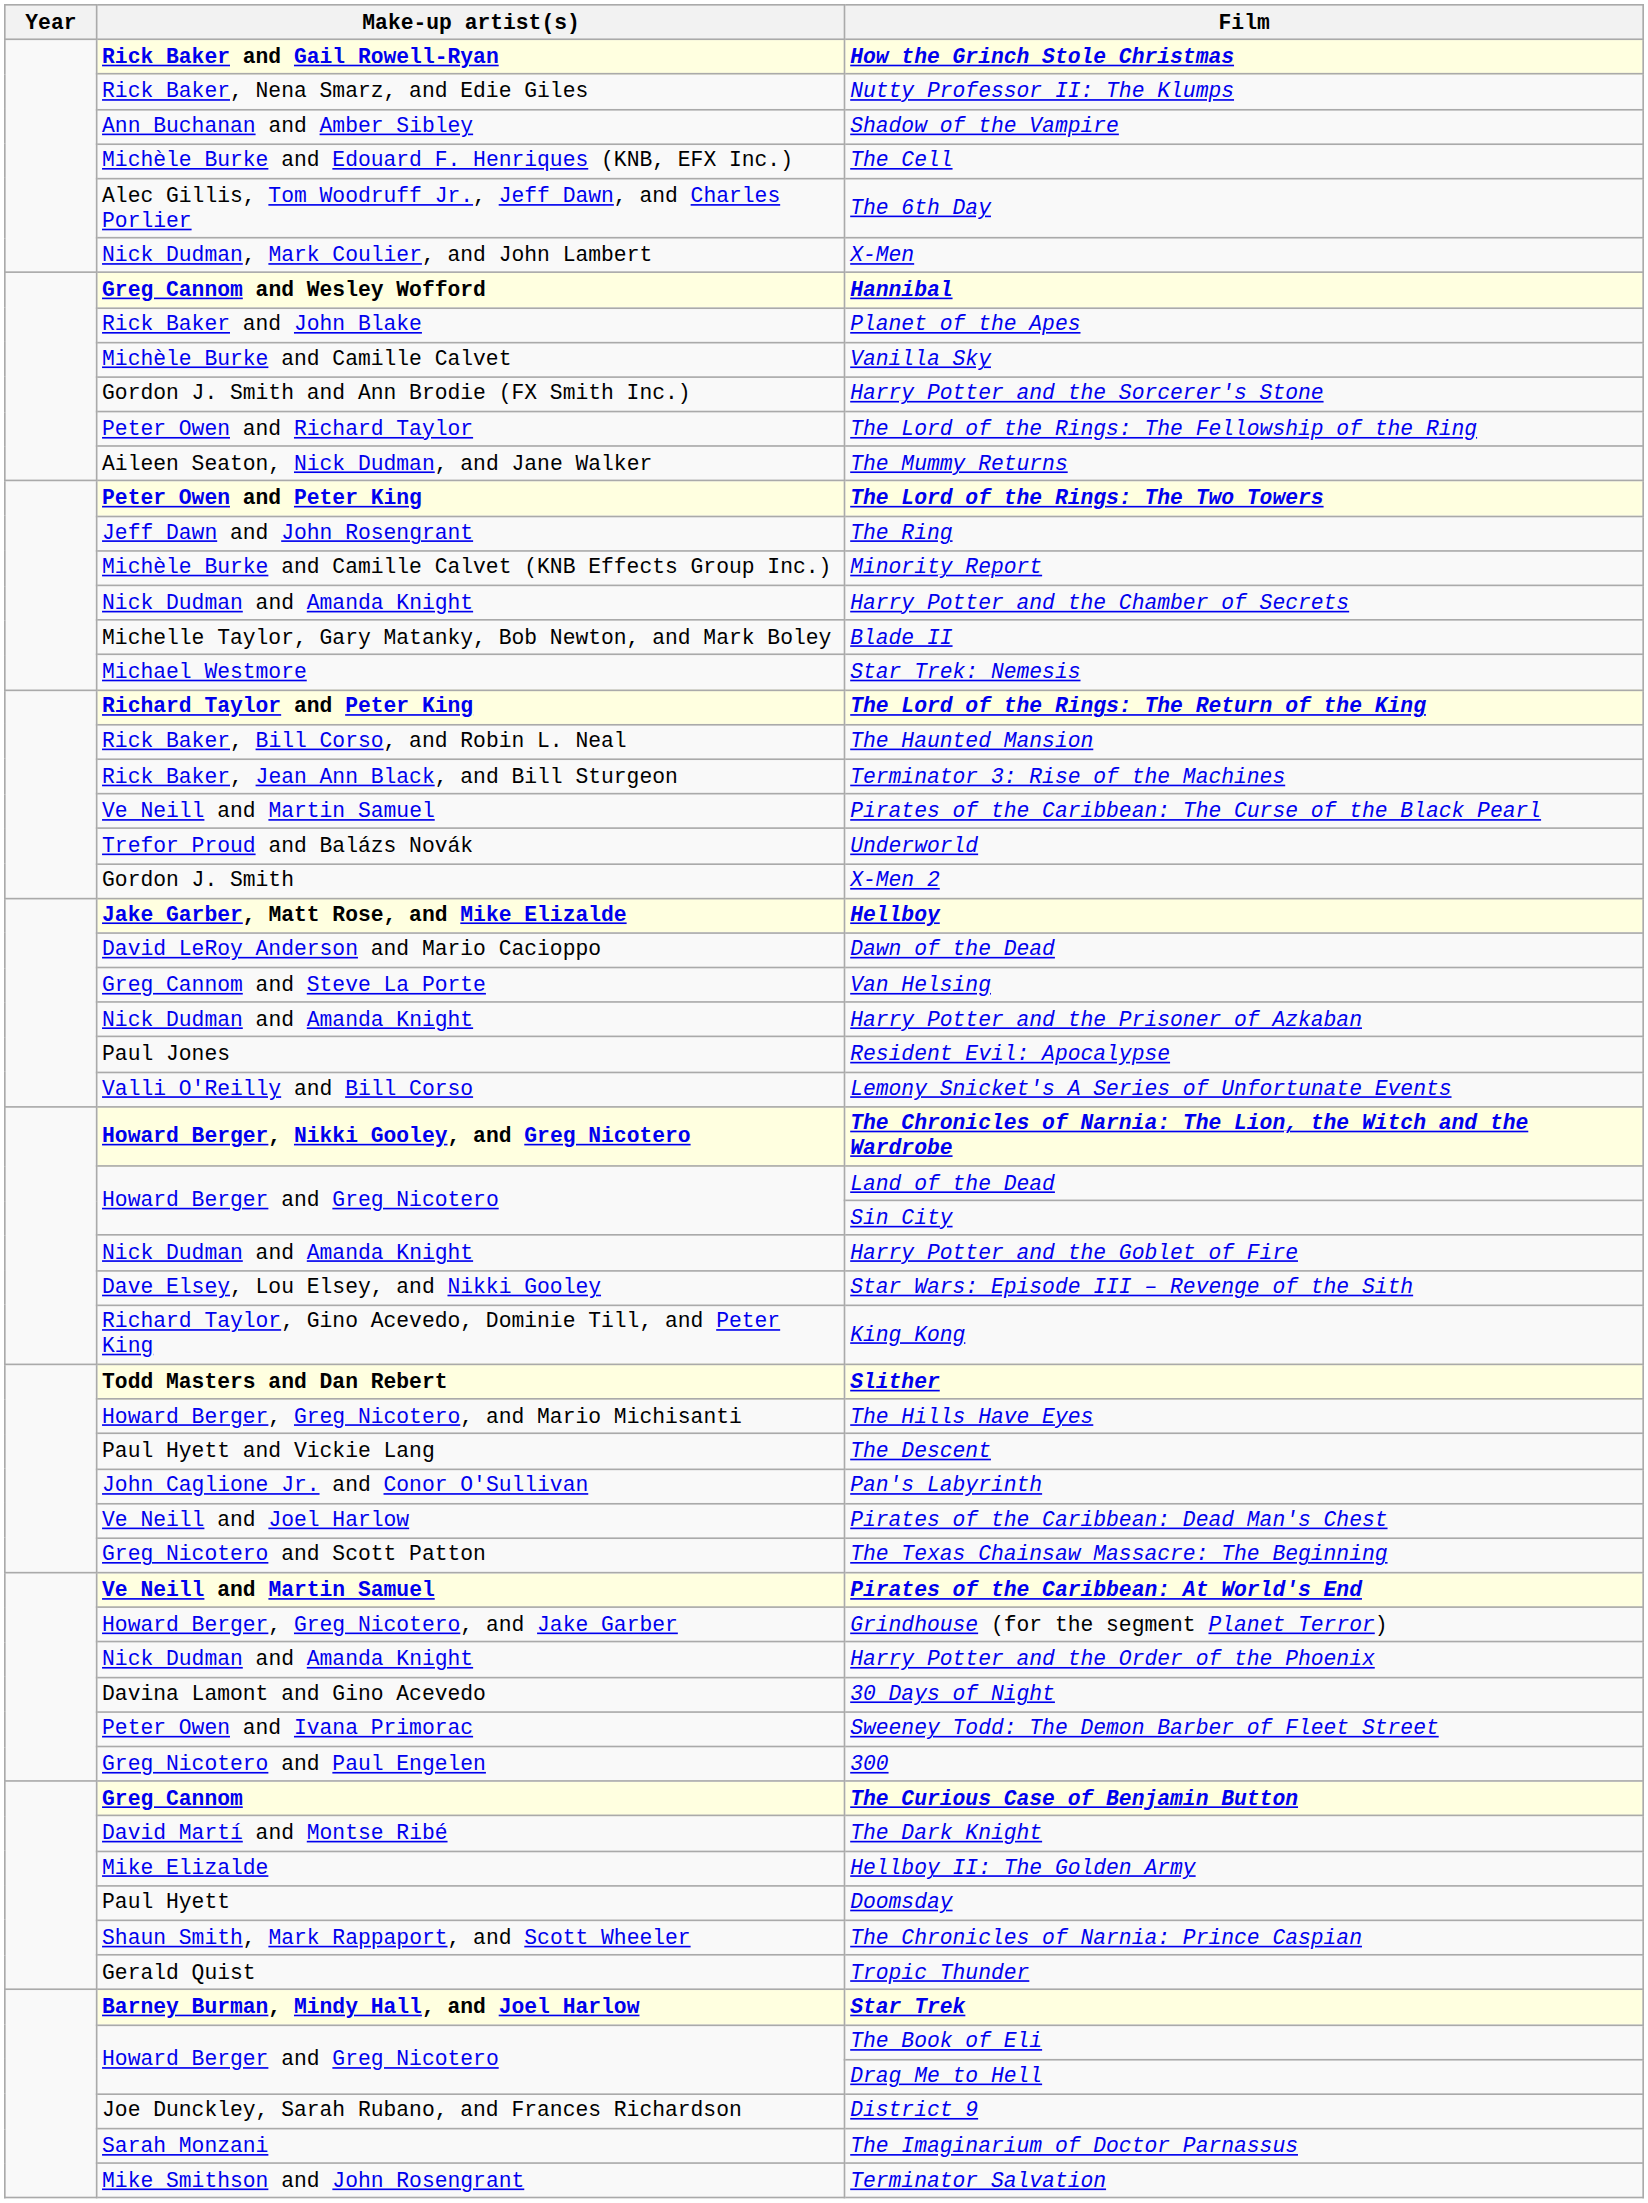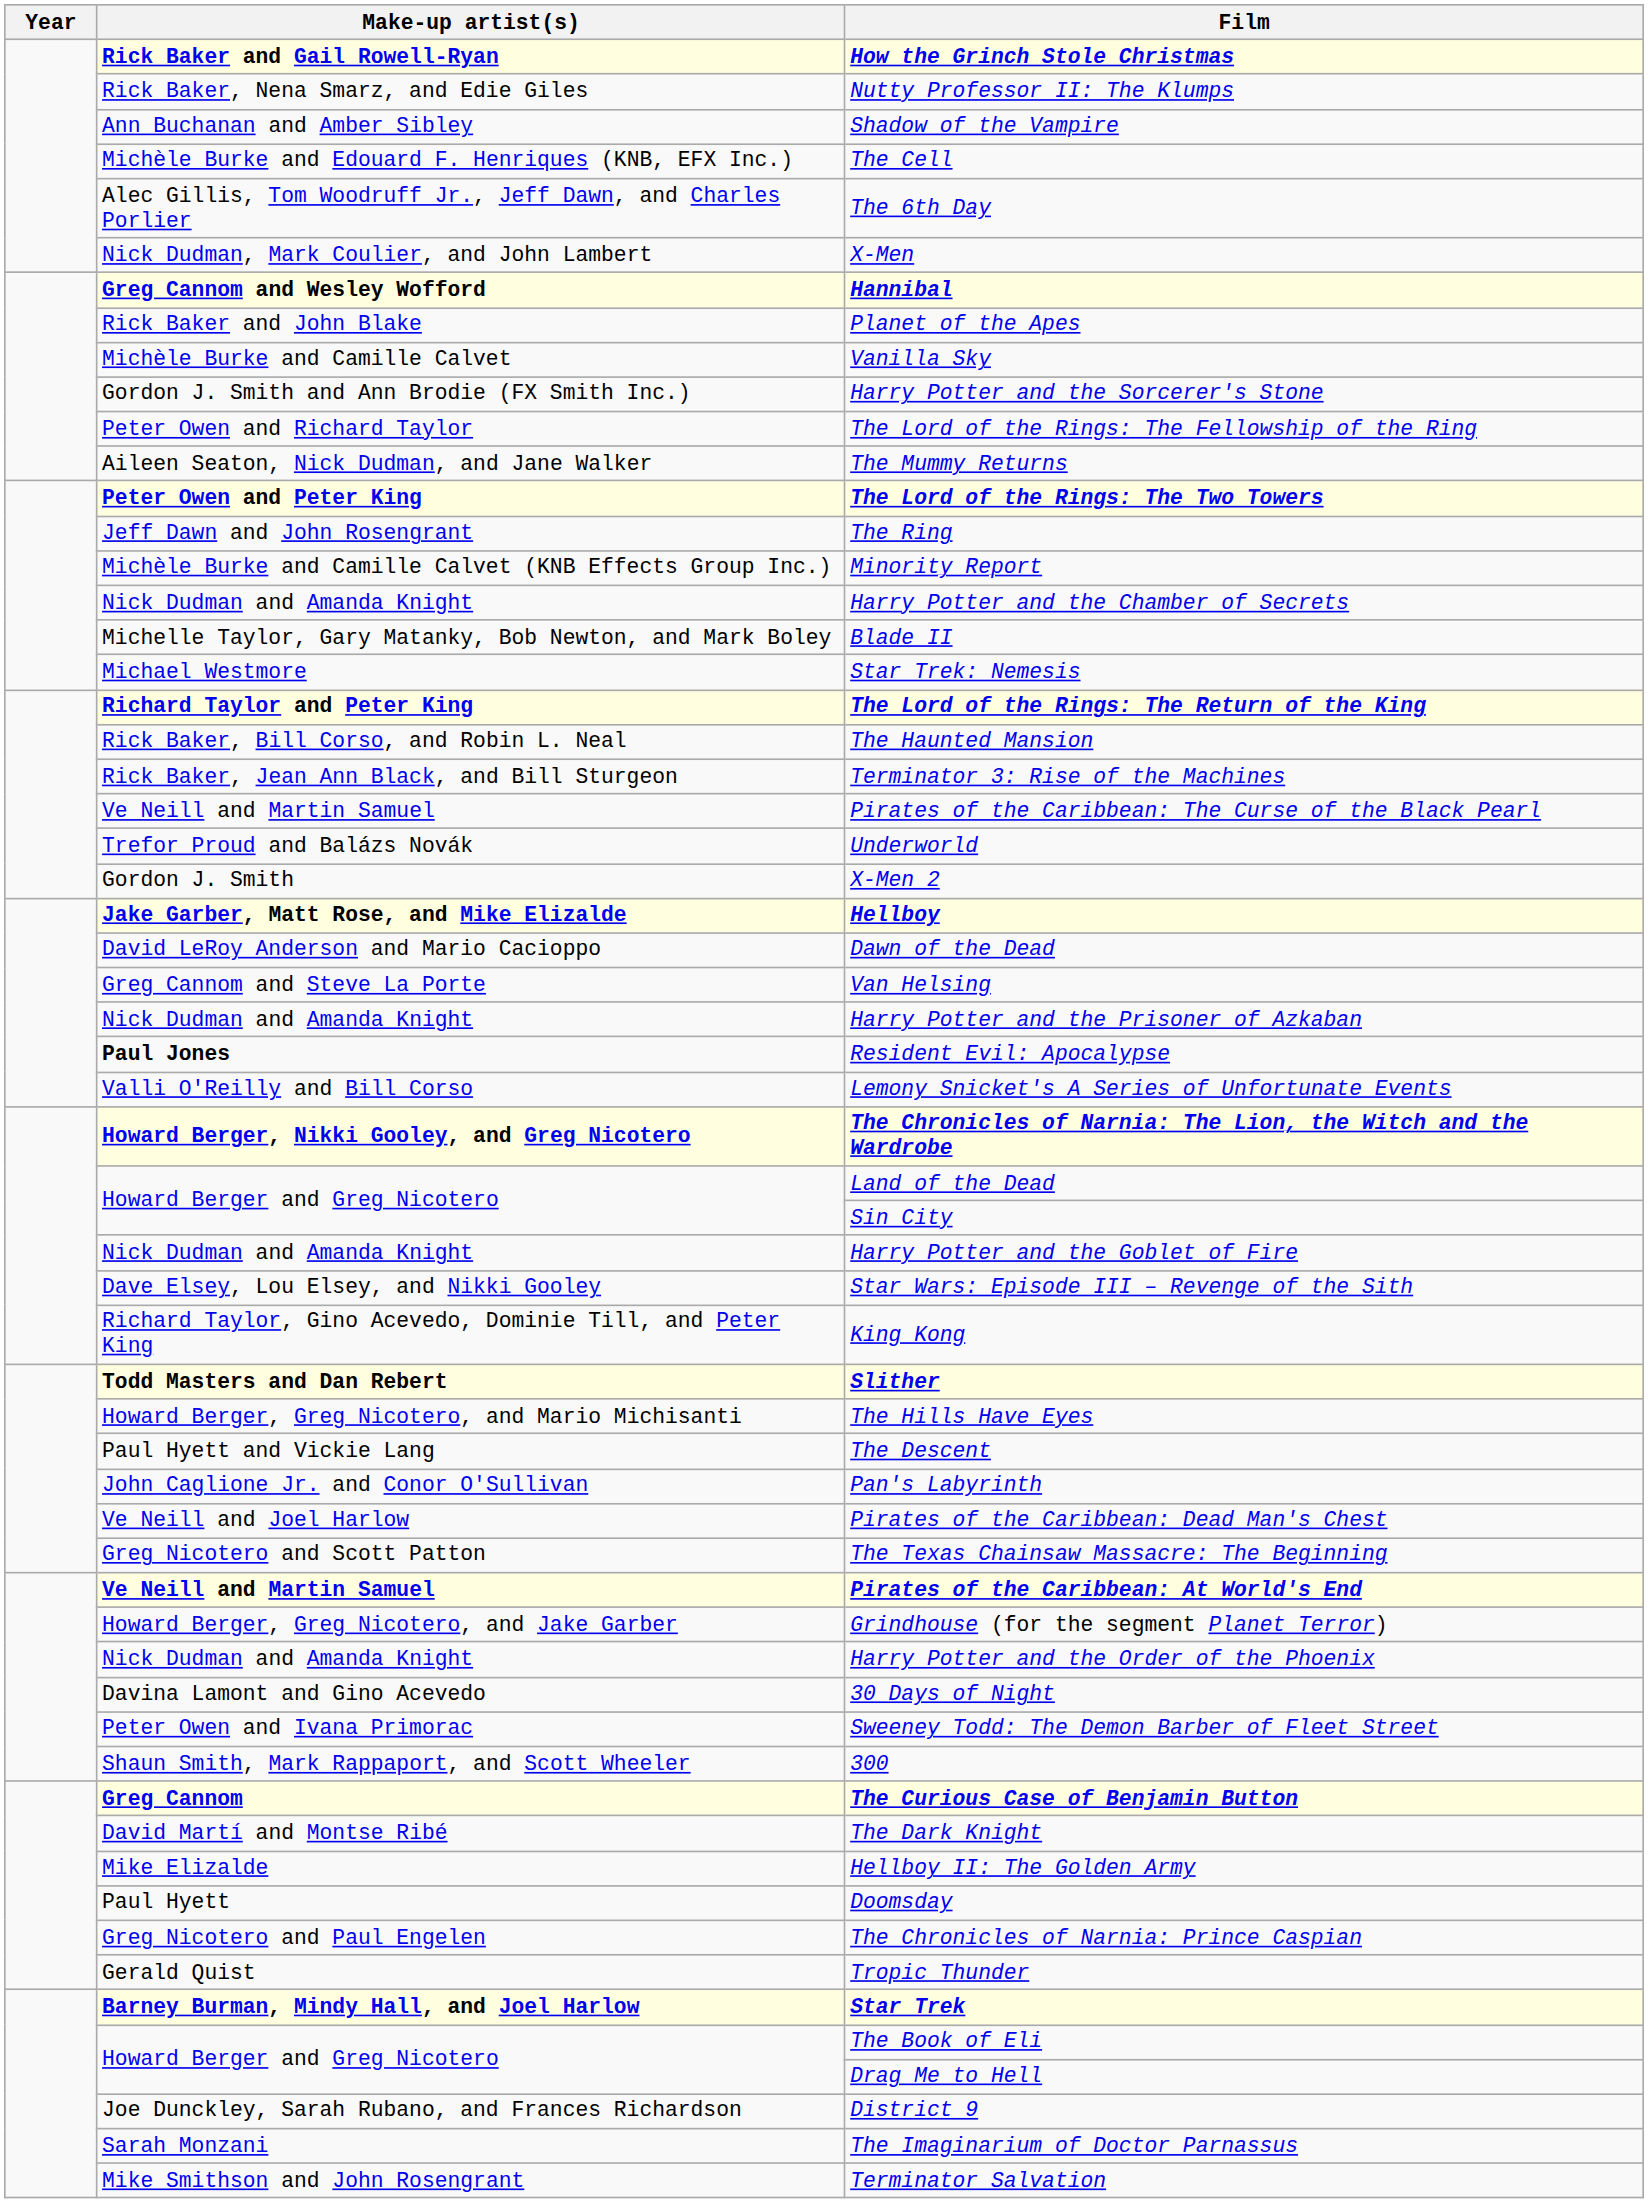 <table class="wikitable" width="1000px" border="1" cellpadding="5" cellspacing="0" align="centre">
 <tr>
 <th width="50px">Year</th>
 <th width="450px">Make-up artist(s)</th>
 <th>Film</th>
 </tr>
 <tr>
 <td rowspan=6></td>
 <td style="background:lightyellow"><strong><a href='#'>Rick Baker</a> and <a href='#'>Gail Rowell-Ryan</a></strong></td>
 <td style="background:lightyellow"><strong><em><a href='#'>How the Grinch Stole Christmas</a></em></strong></td>
 </tr>
 <tr>
 <td><a href='#'>Rick Baker</a>, Nena Smarz, and Edie Giles</td>
 <td><em><a href='#'>Nutty Professor II: The Klumps</a></em></td>
 </tr>
 <tr>
 <td><a href='#'>Ann Buchanan</a> and <a href='#'>Amber Sibley</a></td>
 <td><em><a href='#'>Shadow of the Vampire</a></em></td>
 </tr>
 <tr>
 <td><a href='#'>Michèle Burke</a> and <a href='#'>Edouard F. Henriques</a> (KNB, EFX Inc.)</td>
 <td><em><a href='#'>The Cell</a></em></td>
 </tr>
 <tr>
 <td>Alec Gillis, <a href='#'>Tom Woodruff Jr.</a>, <a href='#'>Jeff Dawn</a>, and <a href='#'>Charles Porlier</a></td>
 <td><em><a href='#'>The 6th Day</a></em></td>
 </tr>
 <tr>
 <td><a href='#'>Nick Dudman</a>, <a href='#'>Mark Coulier</a>, and John Lambert</td>
 <td><em><a href='#'>X-Men</a></em></td>
 </tr>
 <tr>
 <td rowspan=6></td>
 <td style="background:lightyellow"><strong><a href='#'>Greg Cannom</a> and Wesley Wofford</strong></td>
 <td style="background:lightyellow"><strong><em><a href='#'>Hannibal</a></em></strong></td>
 </tr>
 <tr>
 <td><a href='#'>Rick Baker</a> and <a href='#'>John Blake</a></td>
 <td><em><a href='#'>Planet of the Apes</a></em></td>
 </tr>
 <tr>
 <td><a href='#'>Michèle Burke</a> and Camille Calvet</td>
 <td><em><a href='#'>Vanilla Sky</a></em></td>
 </tr>
 <tr>
 <td>Gordon J. Smith and Ann Brodie (FX Smith Inc.)</td>
 <td><em><a href='#'>Harry Potter and the Sorcerer's Stone</a></em></td>
 </tr>
 <tr>
 <td><a href='#'>Peter Owen</a> and <a href='#'>Richard Taylor</a></td>
 <td><em><a href='#'>The Lord of the Rings: The Fellowship of the Ring</a></em></td>
 </tr>
 <tr>
 <td>Aileen Seaton, <a href='#'>Nick Dudman</a>, and Jane Walker</td>
 <td><em><a href='#'>The Mummy Returns</a></em></td>
 </tr>
 <tr>
 <td rowspan=6></td>
 <td style="background:lightyellow"><strong><a href='#'>Peter Owen</a> and <a href='#'>Peter King</a></strong></td>
 <td style="background:lightyellow"><strong><em><a href='#'>The Lord of the Rings: The Two Towers</a></em></strong></td>
 </tr>
 <tr>
 <td><a href='#'>Jeff Dawn</a> and <a href='#'>John Rosengrant</a></td>
 <td><em><a href='#'>The Ring</a></em></td>
 </tr>
 <tr>
 <td><a href='#'>Michèle Burke</a> and Camille Calvet (KNB Effects Group Inc.)</td>
 <td><em><a href='#'>Minority Report</a></em></td>
 </tr>
 <tr>
 <td><a href='#'>Nick Dudman</a> and <a href='#'>Amanda Knight</a></td>
 <td><em><a href='#'>Harry Potter and the Chamber of Secrets</a></em></td>
 </tr>
 <tr>
 <td>Michelle Taylor, Gary Matanky, Bob Newton, and Mark Boley</td>
 <td><em><a href='#'>Blade II</a></em></td>
 </tr>
 <tr>
 <td><a href='#'>Michael Westmore</a></td>
 <td><em><a href='#'>Star Trek: Nemesis</a></em></td>
 </tr>
 <tr>
 <td rowspan=6></td>
 <td style="background:lightyellow"><strong><a href='#'>Richard Taylor</a> and <a href='#'>Peter King</a></strong></td>
 <td style="background:lightyellow"><strong><em><a href='#'>The Lord of the Rings: The Return of the King</a></em></strong></td>
 </tr>
 <tr>
 <td><a href='#'>Rick Baker</a>, <a href='#'>Bill Corso</a>, and Robin L. Neal</td>
 <td><em><a href='#'>The Haunted Mansion</a></em></td>
 </tr>
 <tr>
 <td><a href='#'>Rick Baker</a>, <a href='#'>Jean Ann Black</a>, and Bill Sturgeon</td>
 <td><em><a href='#'>Terminator 3: Rise of the Machines</a></em></td>
 </tr>
 <tr>
 <td><a href='#'>Ve Neill</a> and <a href='#'>Martin Samuel</a></td>
 <td><em><a href='#'>Pirates of the Caribbean: The Curse of the Black Pearl</a></em></td>
 </tr>
 <tr>
 <td><a href='#'>Trefor Proud</a> and Balázs Novák</td>
 <td><em><a href='#'>Underworld</a></em></td>
 </tr>
 <tr>
 <td>Gordon J. Smith</td>
 <td><em><a href='#'>X-Men 2</a></em></td>
 </tr>
 <tr>
 <td rowspan=6></td>
 <td style="background:lightyellow"><strong><a href='#'>Jake Garber</a>, Matt Rose, and <a href='#'>Mike Elizalde</a></strong></td>
 <td style="background:lightyellow"><strong><em><a href='#'>Hellboy</a></em></strong></td>
 </tr>
 <tr>
 <td><a href='#'>David LeRoy Anderson</a> and Mario Cacioppo</td>
 <td><em><a href='#'>Dawn of the Dead</a></em></td>
 </tr>
 <tr>
 <td><a href='#'>Greg Cannom</a> and <a href='#'>Steve La Porte</a></td>
 <td><em><a href='#'>Van Helsing</a></em></td>
 </tr>
 <tr>
 <td><a href='#'>Nick Dudman</a> and <a href='#'>Amanda Knight</a></td>
 <td><em><a href='#'>Harry Potter and the Prisoner of Azkaban</a></em></td>
 </tr>
 <tr>
-<td>Paul Jones</td>
+<td><strong>Paul Jones</strong></td>
 <td><em><a href='#'>Resident Evil: Apocalypse</a></em></td>
 </tr>
 <tr>
 <td><a href='#'>Valli O'Reilly</a> and <a href='#'>Bill Corso</a></td>
 <td><em><a href='#'>Lemony Snicket's A Series of Unfortunate Events</a></em></td>
 </tr>
 <tr>
 <td rowspan=6></td>
 <td style="background:lightyellow"><strong><a href='#'>Howard Berger</a>, <a href='#'>Nikki Gooley</a>, and <a href='#'>Greg Nicotero</a></strong></td>
 <td style="background:lightyellow"><strong><em><a href='#'>The Chronicles of Narnia: The Lion, the Witch and the Wardrobe</a></em></strong></td>
 </tr>
 <tr>
 <td rowspan=2><a href='#'>Howard Berger</a> and <a href='#'>Greg Nicotero</a></td>
 <td><em><a href='#'>Land of the Dead</a></em></td>
 </tr>
 <tr>
 <td><em><a href='#'>Sin City</a></em></td>
 </tr>
 <tr>
 <td><a href='#'>Nick Dudman</a> and <a href='#'>Amanda Knight</a></td>
 <td><em><a href='#'>Harry Potter and the Goblet of Fire</a></em></td>
 </tr>
 <tr>
 <td><a href='#'>Dave Elsey</a>, Lou Elsey, and <a href='#'>Nikki Gooley</a></td>
 <td><em><a href='#'>Star Wars: Episode III – Revenge of the Sith</a></em></td>
 </tr>
 <tr>
 <td><a href='#'>Richard Taylor</a>, Gino Acevedo, Dominie Till, and <a href='#'>Peter King</a></td>
 <td><em><a href='#'>King Kong</a></em></td>
 </tr>
 <tr>
 <td rowspan=6></td>
 <td style="background:lightyellow"><strong>Todd Masters and Dan Rebert</strong></td>
 <td style="background:lightyellow"><strong><em><a href='#'>Slither</a></em></strong></td>
 </tr>
 <tr>
 <td><a href='#'>Howard Berger</a>, <a href='#'>Greg Nicotero</a>, and Mario Michisanti</td>
 <td><em><a href='#'>The Hills Have Eyes</a></em></td>
 </tr>
 <tr>
 <td>Paul Hyett and Vickie Lang</td>
 <td><em><a href='#'>The Descent</a></em></td>
 </tr>
 <tr>
 <td><a href='#'>John Caglione Jr.</a> and <a href='#'>Conor O'Sullivan</a></td>
 <td><em><a href='#'>Pan's Labyrinth</a></em></td>
 </tr>
 <tr>
 <td><a href='#'>Ve Neill</a> and <a href='#'>Joel Harlow</a></td>
 <td><em><a href='#'>Pirates of the Caribbean: Dead Man's Chest</a></em></td>
 </tr>
 <tr>
 <td><a href='#'>Greg Nicotero</a> and Scott Patton</td>
 <td><em><a href='#'>The Texas Chainsaw Massacre: The Beginning</a></em></td>
 </tr>
 <tr>
 <td rowspan=6></td>
 <td style="background:lightyellow"><strong><a href='#'>Ve Neill</a> and <a href='#'>Martin Samuel</a></strong></td>
 <td style="background:lightyellow"><strong><em><a href='#'>Pirates of the Caribbean: At World's End</a></em></strong></td>
 </tr>
 <tr>
 <td><a href='#'>Howard Berger</a>, <a href='#'>Greg Nicotero</a>, and <a href='#'>Jake Garber</a></td>
 <td><em><a href='#'>Grindhouse</a></em> (for the segment <em><a href='#'>Planet Terror</a></em>)</td>
 </tr>
 <tr>
 <td><a href='#'>Nick Dudman</a> and <a href='#'>Amanda Knight</a></td>
 <td><em><a href='#'>Harry Potter and the Order of the Phoenix</a></em></td>
 </tr>
 <tr>
 <td>Davina Lamont and Gino Acevedo</td>
 <td><em><a href='#'>30 Days of Night</a></em></td>
 </tr>
 <tr>
 <td><a href='#'>Peter Owen</a> and <a href='#'>Ivana Primorac</a></td>
 <td><em><a href='#'>Sweeney Todd: The Demon Barber of Fleet Street</a></em></td>
 </tr>
 <tr>
-<td><a href='#'>Greg Nicotero</a> and <a href='#'>Paul Engelen</a></td>
+<td><a href='#'>Shaun Smith</a>, <a href='#'>Mark Rappaport</a>, and <a href='#'>Scott Wheeler</a></td>
 <td><em><a href='#'>300</a></em></td>
 </tr>
 <tr>
 <td rowspan=6></td>
 <td style="background:lightyellow"><strong><a href='#'>Greg Cannom</a></strong></td>
 <td style="background:lightyellow"><strong><em><a href='#'>The Curious Case of Benjamin Button</a></em></strong></td>
 </tr>
 <tr>
 <td><a href='#'>David Martí</a> and <a href='#'>Montse Ribé</a></td>
 <td><em><a href='#'>The Dark Knight</a></em></td>
 </tr>
 <tr>
 <td><a href='#'>Mike Elizalde</a></td>
 <td><em><a href='#'>Hellboy II: The Golden Army</a></em></td>
 </tr>
 <tr>
 <td>Paul Hyett</td>
 <td><em><a href='#'>Doomsday</a></em></td>
 </tr>
 <tr>
-<td><a href='#'>Shaun Smith</a>, <a href='#'>Mark Rappaport</a>, and <a href='#'>Scott Wheeler</a></td>
+<td><a href='#'>Greg Nicotero</a> and <a href='#'>Paul Engelen</a></td>
 <td><em><a href='#'>The Chronicles of Narnia: Prince Caspian</a></em></td>
 </tr>
 <tr>
 <td>Gerald Quist</td>
 <td><em><a href='#'>Tropic Thunder</a></em></td>
 </tr>
 <tr>
 <td rowspan=6></td>
 <td style="background:lightyellow"><strong><a href='#'>Barney Burman</a>, <a href='#'>Mindy Hall</a>, and <a href='#'>Joel Harlow</a></strong></td>
 <td style="background:lightyellow"><strong><em><a href='#'>Star Trek</a></em></strong></td>
 </tr>
 <tr>
 <td rowspan=2><a href='#'>Howard Berger</a> and <a href='#'>Greg Nicotero</a></td>
 <td><em><a href='#'>The Book of Eli</a></em></td>
 </tr>
 <tr>
 <td><em><a href='#'>Drag Me to Hell</a></em></td>
 </tr>
 <tr>
 <td>Joe Dunckley, Sarah Rubano, and Frances Richardson</td>
 <td><em><a href='#'>District 9</a></em></td>
 </tr>
 <tr>
 <td><a href='#'>Sarah Monzani</a></td>
 <td><em><a href='#'>The Imaginarium of Doctor Parnassus</a></em></td>
 </tr>
 <tr>
 <td><a href='#'>Mike Smithson</a> and <a href='#'>John Rosengrant</a></td>
 <td><em><a href='#'>Terminator Salvation</a></em></td>
 </tr>
 </table>
